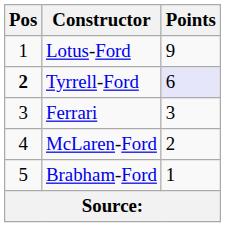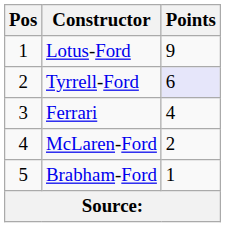 <table class="wikitable" style="font-size: 95%;">
 <tr>
 <th>Pos</th>
 <th>Constructor</th>
 <th>Points</th>
 </tr>
 <tr>
 <td align="center">1</td>
 <td> <a href='#'>Lotus</a>-<a href='#'>Ford</a></td>
 <td align="left">9</td>
 </tr>
 <tr>
-<td align="center"><strong>2</strong></td>
+<td align="center">2</td>
 <td> <a href='#'>Tyrrell</a>-<a href='#'>Ford</a></td>
 <td align="left" style="background: lavender;">6</td>
 </tr>
 <tr>
 <td align="center">3</td>
 <td> <a href='#'>Ferrari</a></td>
-<td align="left">3</td>
+<td align="left">4</td>
 </tr>
 <tr>
 <td align="center">4</td>
 <td> <a href='#'>McLaren</a>-<a href='#'>Ford</a></td>
 <td align="left">2</td>
 </tr>
 <tr>
 <td align="center">5</td>
 <td> <a href='#'>Brabham</a>-<a href='#'>Ford</a></td>
 <td align="left">1</td>
 </tr>
 <tr>
 <th colspan=3>Source:</th>
 </tr>
 </table>
